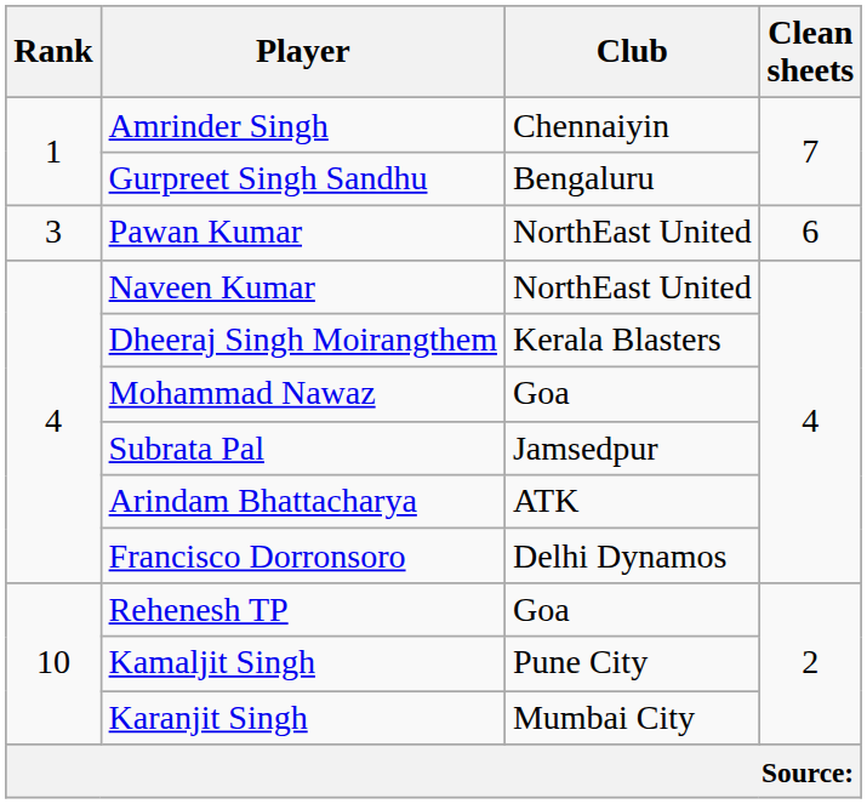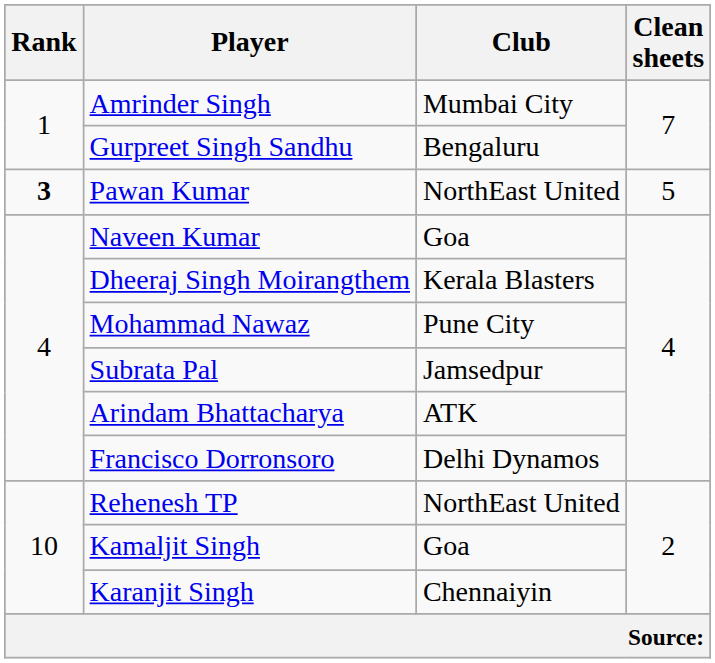 <table class="wikitable" style="text-align:center">
 <tr>
 <th>Rank</th>
 <th>Player</th>
 <th>Club</th>
 <th>Clean<br>sheets</th>
 </tr>
 <tr>
 <td rowspan="2">1</td>
 <td align="left"><a href='#'>Amrinder Singh</a></td>
-<td align="left">Chennaiyin</td>
+<td align="left">Mumbai City</td>
 <td rowspan="2">7</td>
 </tr>
 <tr>
 <td align="left"><a href='#'>Gurpreet Singh Sandhu</a></td>
 <td align="left">Bengaluru</td>
 </tr>
 <tr>
-<td>3</td>
+<td><strong>3</strong></td>
 <td align="left"><a href='#'>Pawan Kumar</a></td>
 <td align="left">NorthEast United</td>
-<td>6</td>
+<td>5</td>
 </tr>
 <tr>
 <td rowspan="6">4</td>
 <td align="left"><a href='#'>Naveen Kumar</a></td>
-<td align="left">NorthEast United</td>
+<td align="left">Goa</td>
 <td rowspan="6">4</td>
 </tr>
 <tr>
 <td align="left"><a href='#'>Dheeraj Singh Moirangthem</a></td>
 <td align="left">Kerala Blasters</td>
 </tr>
 <tr>
 <td align="left"><a href='#'>Mohammad Nawaz</a></td>
-<td align="left">Goa</td>
+<td align="left">Pune City</td>
 </tr>
 <tr>
 <td align="left"><a href='#'>Subrata Pal</a></td>
 <td align="left">Jamsedpur</td>
 </tr>
 <tr>
 <td align="left"><a href='#'>Arindam Bhattacharya</a></td>
 <td align="left">ATK</td>
 </tr>
 <tr>
 <td align="left"><a href='#'>Francisco Dorronsoro</a></td>
 <td align="left">Delhi Dynamos</td>
 </tr>
 <tr>
 <td rowspan="3">10</td>
 <td align="left"><a href='#'>Rehenesh TP</a></td>
-<td align="left">Goa</td>
+<td align="left">NorthEast United</td>
 <td rowspan="3">2</td>
 </tr>
 <tr>
 <td align="left"><a href='#'>Kamaljit Singh</a></td>
-<td align="left">Pune City</td>
+<td align="left">Goa</td>
 </tr>
 <tr>
 <td align="left"><a href='#'>Karanjit Singh</a></td>
-<td align="left">Mumbai City</td>
+<td align="left">Chennaiyin</td>
 </tr>
 <tr>
 <th colspan="5" style="text-align:right;"><small>Source:</small></th>
 </tr>
 </table>
